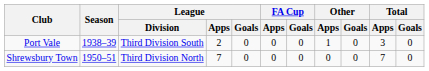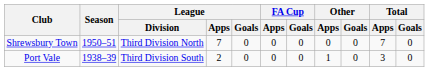 <table class="wikitable" style="text-align:center">
 <tr>
 <th rowspan="2">Club</th>
 <th rowspan="2">Season</th>
 <th colspan="3">League</th>
 <th colspan="2"><a href='#'>FA Cup</a></th>
 <th colspan="2">Other</th>
 <th colspan="2">Total</th>
 </tr>
 <tr>
 <th>Division</th>
 <th>Apps</th>
 <th>Goals</th>
 <th>Apps</th>
 <th>Goals</th>
 <th>Apps</th>
 <th>Goals</th>
 <th>Apps</th>
 <th>Goals</th>
 </tr>
 <tr>
+<td><a href='#'>Shrewsbury Town</a></td>
+<td><a href='#'>1950–51</a></td>
+<td><a href='#'>Third Division North</a></td>
+<td>7</td>
+<td>0</td>
+<td>0</td>
+<td>0</td>
+<td>0</td>
+<td>0</td>
+<td>7</td>
+<td>0</td>
+</tr>
+<tr>
 <td><a href='#'>Port Vale</a></td>
 <td><a href='#'>1938–39</a></td>
 <td><a href='#'>Third Division South</a></td>
 <td>2</td>
 <td>0</td>
 <td>0</td>
 <td>0</td>
 <td>1</td>
 <td>0</td>
 <td>3</td>
 <td>0</td>
 </tr>
-<tr>
-<td><a href='#'>Shrewsbury Town</a></td>
-<td><a href='#'>1950–51</a></td>
-<td><a href='#'>Third Division North</a></td>
-<td>7</td>
-<td>0</td>
-<td>0</td>
-<td>0</td>
-<td>0</td>
-<td>0</td>
-<td>7</td>
-<td>0</td>
-</tr>
 </table>
